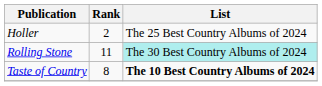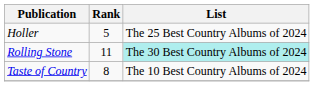 <table class="wikitable plainrowheaders sortable">
 <tr>
 <th>Publication</th>
 <th data-sort-type="number">Rank</th>
 <th scope="col" class="unsortable">List</th>
 </tr>
 <tr>
 <td><em>Holler</em></td>
-<td align=center>2</td>
+<td align=center>5</td>
 <td>The 25 Best Country Albums of 2024</td>
 </tr>
 <tr>
 <td><em><a href='#'>Rolling Stone</a></em></td>
 <td align=center>11</td>
 <td style="background: paleturquoise;">The 30 Best Country Albums of 2024</td>
 </tr>
 <tr>
 <td><em><a href='#'>Taste of Country</a></em></td>
 <td align=center>8</td>
-<td><strong>The 10 Best Country Albums of 2024</strong></td>
+<td>The 10 Best Country Albums of 2024</td>
 </tr>
 <tr>
 </tr>
 </table>
